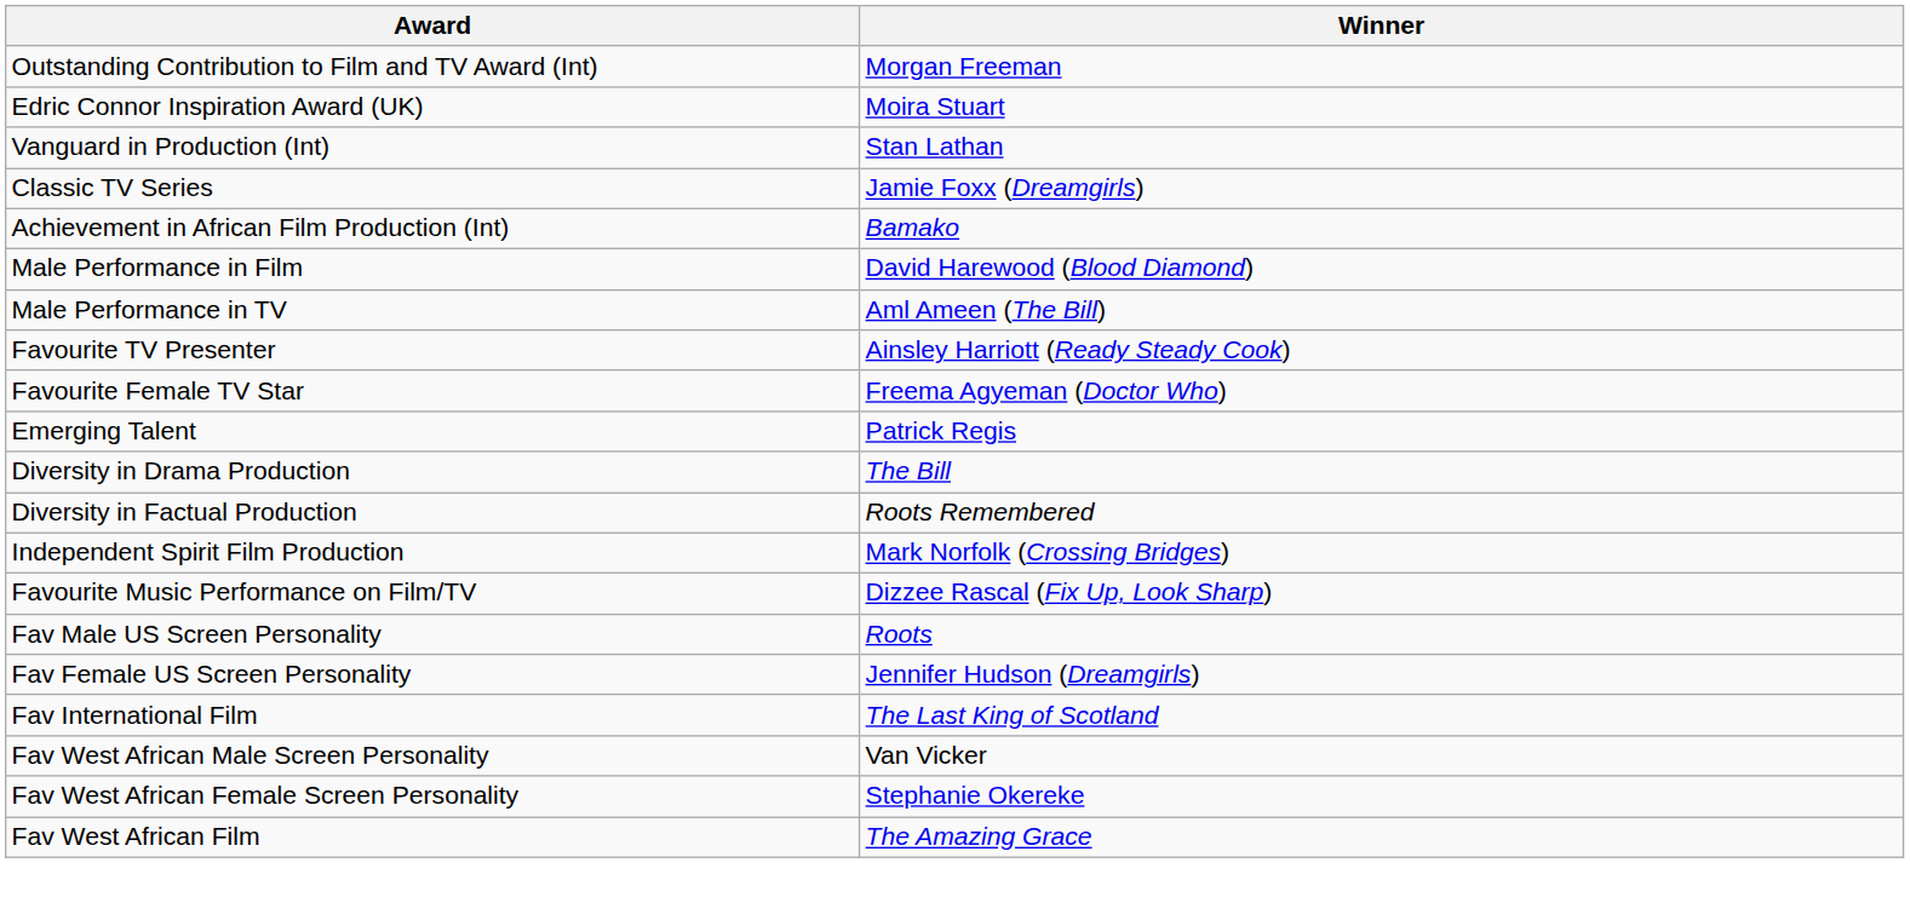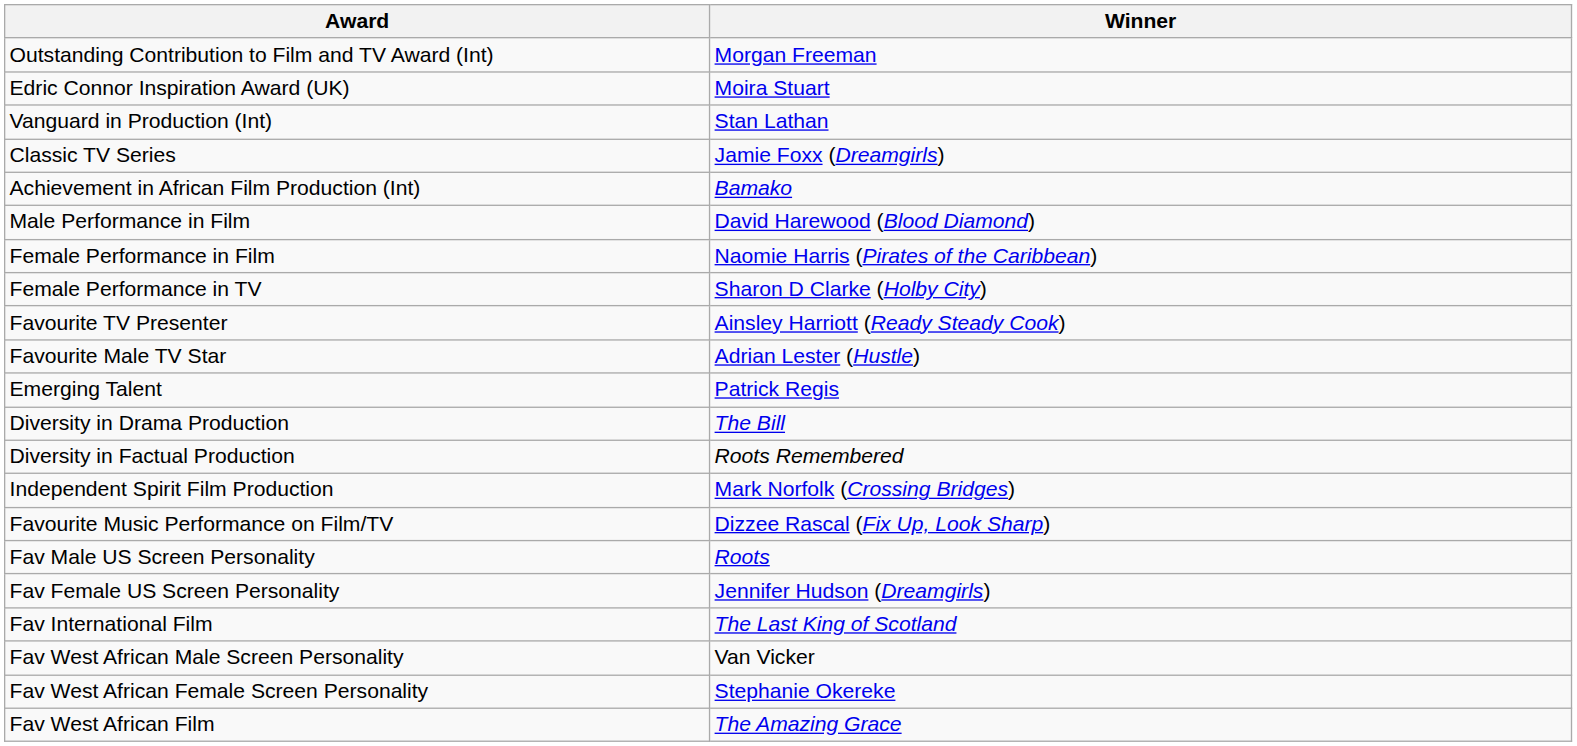 <table class="wikitable" width=75%>
 <tr>
 <th width=45%>Award</th>
 <th width=55%>Winner</th>
 </tr>
 <tr>
 <td>Outstanding Contribution to Film and TV Award (Int)</td>
 <td><a href='#'>Morgan Freeman</a></td>
 </tr>
 <tr>
 <td>Edric Connor Inspiration Award (UK)</td>
 <td><a href='#'>Moira Stuart</a></td>
 </tr>
 <tr>
 <td>Vanguard in Production (Int)</td>
 <td><a href='#'>Stan Lathan</a></td>
 </tr>
 <tr>
 <td>Classic TV Series</td>
 <td><a href='#'>Jamie Foxx</a> (<em><a href='#'>Dreamgirls</a></em>)</td>
 </tr>
 <tr>
 <td>Achievement in African Film Production (Int)</td>
 <td><em><a href='#'>Bamako</a></em></td>
 </tr>
 <tr>
 <td>Male Performance in Film</td>
 <td><a href='#'>David Harewood</a> (<em><a href='#'>Blood Diamond</a></em>)</td>
 </tr>
 <tr>
-<td>Male Performance in TV</td>
-<td><a href='#'>Aml Ameen</a> (<em><a href='#'>The Bill</a></em>)</td>
+<td>Female Performance in Film</td>
+<td><a href='#'>Naomie Harris</a> (<em><a href='#'>Pirates of the Caribbean</a></em>)</td>
+</tr>
+<tr>
+<td>Female Performance in TV</td>
+<td><a href='#'>Sharon D Clarke</a> (<em><a href='#'>Holby City</a></em>)</td>
 </tr>
 <tr>
 <td>Favourite TV Presenter</td>
 <td><a href='#'>Ainsley Harriott</a> (<em><a href='#'>Ready Steady Cook</a></em>)</td>
 </tr>
 <tr>
-<td>Favourite Female TV Star</td>
-<td><a href='#'>Freema Agyeman</a> (<em><a href='#'>Doctor Who</a></em>)</td>
+<td>Favourite Male TV Star</td>
+<td><a href='#'>Adrian Lester</a> (<em><a href='#'>Hustle</a></em>)</td>
 </tr>
 <tr>
 <td>Emerging Talent</td>
 <td><a href='#'>Patrick Regis</a></td>
 </tr>
 <tr>
 <td>Diversity in Drama Production</td>
 <td><em><a href='#'>The Bill</a></em></td>
 </tr>
 <tr>
 <td>Diversity in Factual Production</td>
 <td><em>Roots Remembered</em></td>
 </tr>
 <tr>
 <td>Independent Spirit Film Production</td>
 <td><a href='#'>Mark Norfolk</a> (<em><a href='#'>Crossing Bridges</a></em>)</td>
 </tr>
 <tr>
 <td>Favourite Music Performance on Film/TV</td>
 <td><a href='#'>Dizzee Rascal</a> (<em><a href='#'>Fix Up, Look Sharp</a></em>)</td>
 </tr>
 <tr>
 <td>Fav Male US Screen Personality</td>
 <td><em><a href='#'>Roots</a></em></td>
 </tr>
 <tr>
 <td>Fav Female US Screen Personality</td>
 <td><a href='#'>Jennifer Hudson</a> (<em><a href='#'>Dreamgirls</a></em>)</td>
 </tr>
 <tr>
 <td>Fav International Film</td>
 <td><em><a href='#'>The Last King of Scotland</a></em></td>
 </tr>
 <tr>
 <td>Fav West African Male Screen Personality</td>
 <td>Van Vicker</td>
 </tr>
 <tr>
 <td>Fav West African Female Screen Personality</td>
 <td><a href='#'>Stephanie Okereke</a></td>
 </tr>
 <tr>
 <td>Fav West African Film</td>
 <td><em><a href='#'>The Amazing Grace</a></em></td>
 </tr>
 </table>
